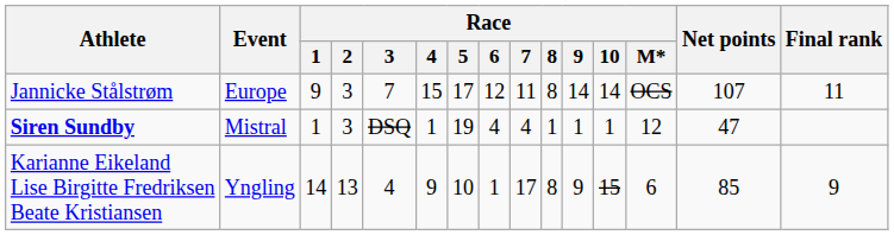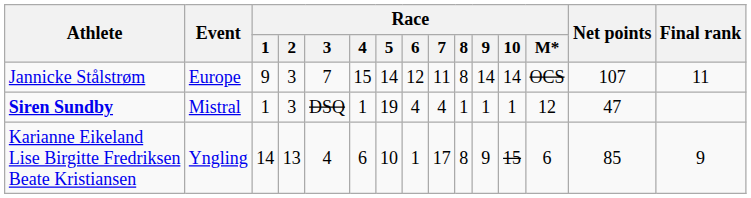 <table class="wikitable" style="font-size:90%">
 <tr>
 <th rowspan=2>Athlete</th>
 <th rowspan=2>Event</th>
 <th colspan=11>Race</th>
 <th rowspan=2>Net points</th>
 <th rowspan=2>Final rank</th>
 </tr>
 <tr style="font-size:95%">
 <th>1</th>
 <th>2</th>
 <th>3</th>
 <th>4</th>
 <th>5</th>
 <th>6</th>
 <th>7</th>
 <th>8</th>
 <th>9</th>
 <th>10</th>
 <th>M*</th>
 </tr>
 <tr align=center>
 <td align=left><a href='#'>Jannicke Stålstrøm</a></td>
 <td align=left><a href='#'>Europe</a></td>
 <td>9</td>
 <td>3</td>
 <td>7</td>
 <td>15</td>
-<td>17</td>
+<td>14</td>
 <td>12</td>
 <td>11</td>
 <td>8</td>
 <td>14</td>
 <td>14</td>
 <td><s>OCS</s></td>
 <td>107</td>
 <td>11</td>
 </tr>
 <tr align=center>
 <td align=left><strong><a href='#'>Siren Sundby</a></strong></td>
 <td align=left><a href='#'>Mistral</a></td>
 <td>1</td>
 <td>3</td>
 <td><s>DSQ</s></td>
 <td>1</td>
 <td>19</td>
 <td>4</td>
 <td>4</td>
 <td>1</td>
 <td>1</td>
 <td>1</td>
 <td>12</td>
 <td>47</td>
 <td></td>
 </tr>
 <tr align=center>
 <td align=left><a href='#'>Karianne Eikeland</a><br><a href='#'>Lise Birgitte Fredriksen</a><br><a href='#'>Beate Kristiansen</a></td>
 <td align=left><a href='#'>Yngling</a></td>
 <td>14</td>
 <td>13</td>
 <td>4</td>
-<td>9</td>
+<td>6</td>
 <td>10</td>
 <td>1</td>
 <td>17</td>
 <td>8</td>
 <td>9</td>
 <td><s>15</s></td>
 <td>6</td>
 <td>85</td>
 <td>9</td>
 </tr>
 </table>
